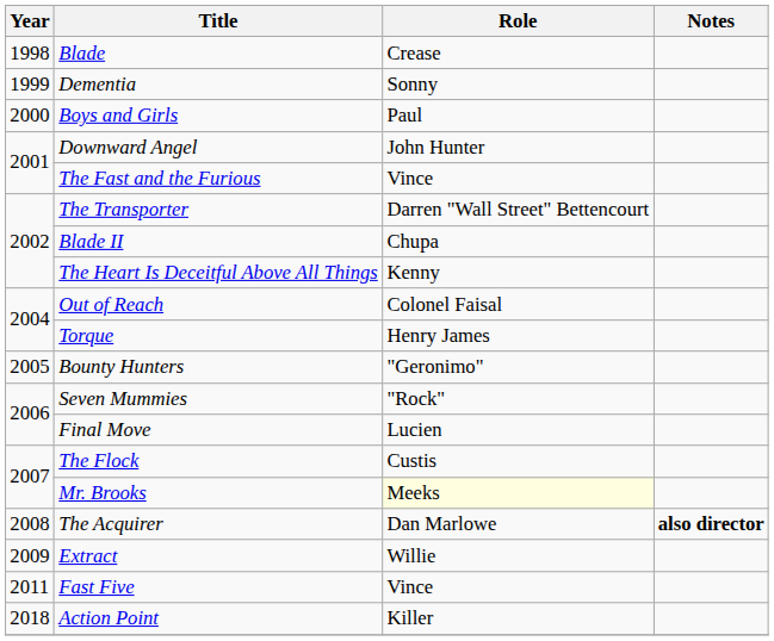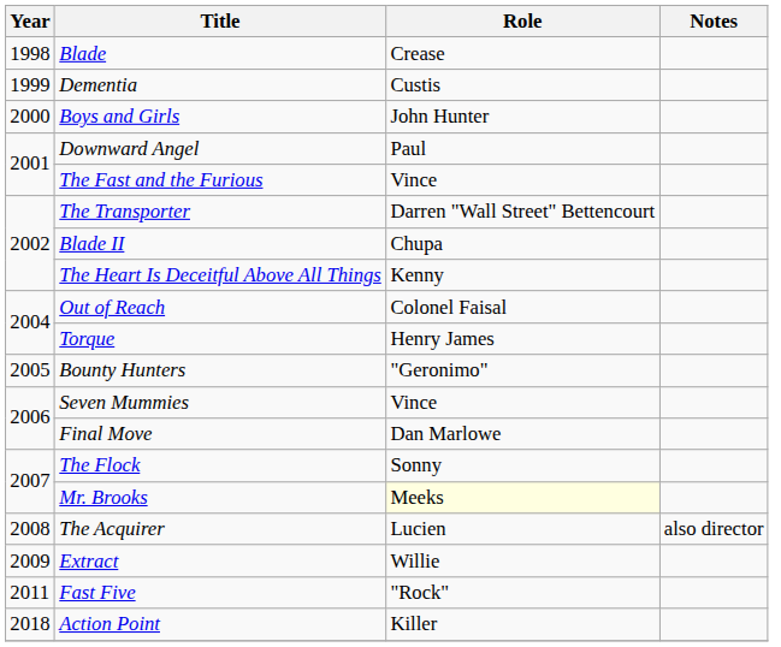 <table class="wikitable sortable">
 <tr>
 <th>Year</th>
 <th>Title</th>
 <th>Role</th>
 <th>Notes</th>
 </tr>
 <tr>
 <td>1998</td>
 <td><em><a href='#'>Blade</a></em></td>
 <td>Crease</td>
 <td></td>
 </tr>
 <tr>
 <td>1999</td>
 <td><em>Dementia</em></td>
-<td>Sonny</td>
+<td>Custis</td>
 <td></td>
 </tr>
 <tr>
 <td>2000</td>
 <td><em><a href='#'>Boys and Girls</a></em></td>
-<td>Paul</td>
+<td>John Hunter</td>
 <td></td>
 </tr>
 <tr>
 <td rowspan="2">2001</td>
 <td><em>Downward Angel</em></td>
-<td>John Hunter</td>
+<td>Paul</td>
 <td></td>
 </tr>
 <tr>
 <td><em><a href='#'>The Fast and the Furious</a></em></td>
 <td>Vince</td>
 <td></td>
 </tr>
 <tr>
 <td rowspan="3">2002</td>
 <td><em><a href='#'>The Transporter</a></em></td>
 <td>Darren "Wall Street" Bettencourt</td>
 <td></td>
 </tr>
 <tr>
 <td><em><a href='#'>Blade II</a></em></td>
 <td>Chupa</td>
 <td></td>
 </tr>
 <tr>
 <td><em><a href='#'>The Heart Is Deceitful Above All Things</a></em></td>
 <td>Kenny</td>
 <td></td>
 </tr>
 <tr>
 <td rowspan="2">2004</td>
 <td><em><a href='#'>Out of Reach</a></em></td>
 <td>Colonel Faisal</td>
 <td></td>
 </tr>
 <tr>
 <td><em><a href='#'>Torque</a></em></td>
 <td>Henry James</td>
 <td></td>
 </tr>
 <tr>
 <td>2005</td>
 <td><em>Bounty Hunters</em></td>
 <td>"Geronimo"</td>
 <td></td>
 </tr>
 <tr>
 <td rowspan="2">2006</td>
 <td><em>Seven Mummies</em></td>
-<td>"Rock"</td>
+<td>Vince</td>
 <td></td>
 </tr>
 <tr>
 <td><em>Final Move</em></td>
-<td>Lucien</td>
+<td>Dan Marlowe</td>
 <td></td>
 </tr>
 <tr>
 <td rowspan="2">2007</td>
 <td><em><a href='#'>The Flock</a></em></td>
-<td>Custis</td>
+<td>Sonny</td>
 <td></td>
 </tr>
 <tr>
 <td><em><a href='#'>Mr. Brooks</a></em></td>
 <td style="background: lightyellow;">Meeks</td>
 <td></td>
 </tr>
 <tr>
 <td>2008</td>
 <td><em>The Acquirer</em></td>
-<td>Dan Marlowe</td>
-<td><strong>also director</strong></td>
+<td>Lucien</td>
+<td>also director</td>
 </tr>
 <tr>
 <td>2009</td>
 <td><em><a href='#'>Extract</a></em></td>
 <td>Willie</td>
 <td></td>
 </tr>
 <tr>
 <td>2011</td>
 <td><em><a href='#'>Fast Five</a></em></td>
-<td>Vince</td>
+<td>"Rock"</td>
 <td></td>
 </tr>
 <tr>
 <td>2018</td>
 <td><em><a href='#'>Action Point</a></em></td>
 <td>Killer</td>
 <td></td>
 </tr>
 <tr>
 </tr>
 </table>
